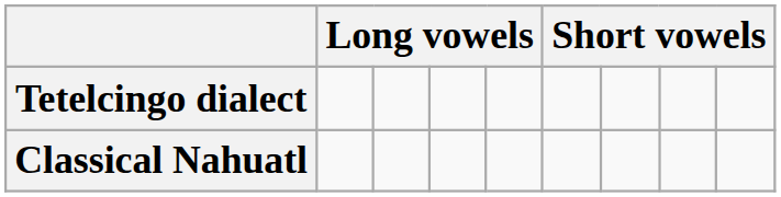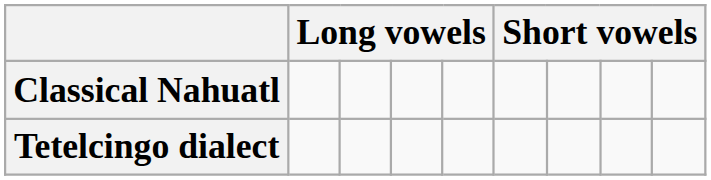 <table class="wikitable">
 <tr>
 <th></th>
 <th colspan="4" scope="colgroup">Long vowels</th>
 <th colspan="4" scope="colgroup">Short vowels</th>
+</tr>
+<tr>
+<th scope="row">Classical Nahuatl</th>
+<td></td>
+<td></td>
+<td></td>
+<td></td>
+<td></td>
+<td></td>
+<td></td>
+<td></td>
 </tr>
 <tr>
 <th scope="row">Tetelcingo dialect</th>
 <td></td>
 <td></td>
 <td></td>
 <td></td>
 <td></td>
 <td></td>
 <td></td>
 <td></td>
 </tr>
-<tr>
-<th scope="row">Classical Nahuatl</th>
-<td></td>
-<td></td>
-<td></td>
-<td></td>
-<td></td>
-<td></td>
-<td></td>
-<td></td>
-</tr>
 </table>
